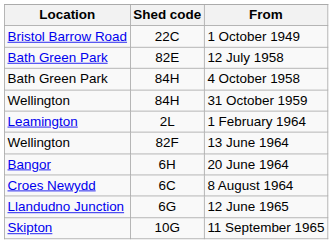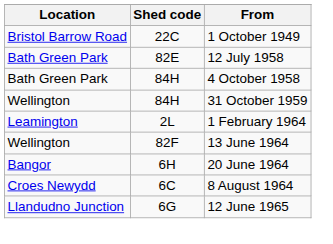 <table class="wikitable" |>
 <tr>
 </tr>
 <tr>
 <th>Location</th>
 <th>Shed code</th>
 <th>From</th>
 </tr>
 <tr>
 <td><a href='#'>Bristol Barrow Road</a></td>
 <td style="text-align: center;">22C</td>
 <td>1 October 1949</td>
 </tr>
 <tr>
 <td><a href='#'>Bath Green Park</a></td>
 <td style="text-align: center;">82E</td>
 <td>12 July 1958</td>
 </tr>
 <tr>
 <td>Bath Green Park</td>
 <td style="text-align: center;">84H</td>
 <td>4 October 1958</td>
 </tr>
 <tr>
 <td>Wellington</td>
 <td style="text-align: center;">84H</td>
 <td>31 October 1959</td>
 </tr>
 <tr>
 <td><a href='#'>Leamington</a></td>
 <td style="text-align: center;">2L</td>
 <td>1 February 1964</td>
 </tr>
 <tr>
 <td>Wellington</td>
 <td style="text-align: center;">82F</td>
 <td>13 June 1964</td>
 </tr>
 <tr>
 <td><a href='#'>Bangor</a></td>
 <td style="text-align: center;">6H</td>
 <td>20 June 1964</td>
 </tr>
 <tr>
 <td><a href='#'>Croes Newydd</a></td>
 <td style="text-align: center;">6C</td>
 <td>8 August 1964</td>
 </tr>
 <tr>
 <td><a href='#'>Llandudno Junction</a></td>
 <td style="text-align: center;">6G</td>
 <td>12 June 1965</td>
 </tr>
-<tr>
-<td><a href='#'>Skipton</a></td>
-<td style="text-align: center;">10G</td>
-<td>11 September 1965</td>
-</tr>
 </table>
